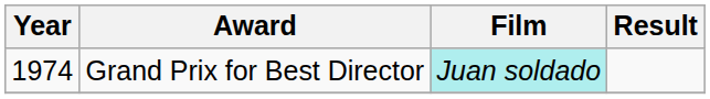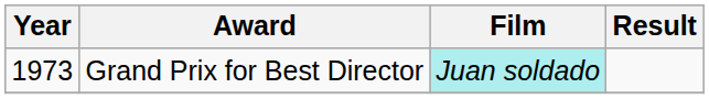 <table class="wikitable sortable">
 <tr>
 <th>Year</th>
 <th>Award</th>
 <th>Film</th>
 <th>Result</th>
 </tr>
 <tr>
-<td>1974</td>
+<td>1973</td>
 <td>Grand Prix for Best Director</td>
 <td style="background: paleturquoise;"><em>Juan soldado</em></td>
 <td></td>
 </tr>
 <tr>
 </tr>
 </table>
